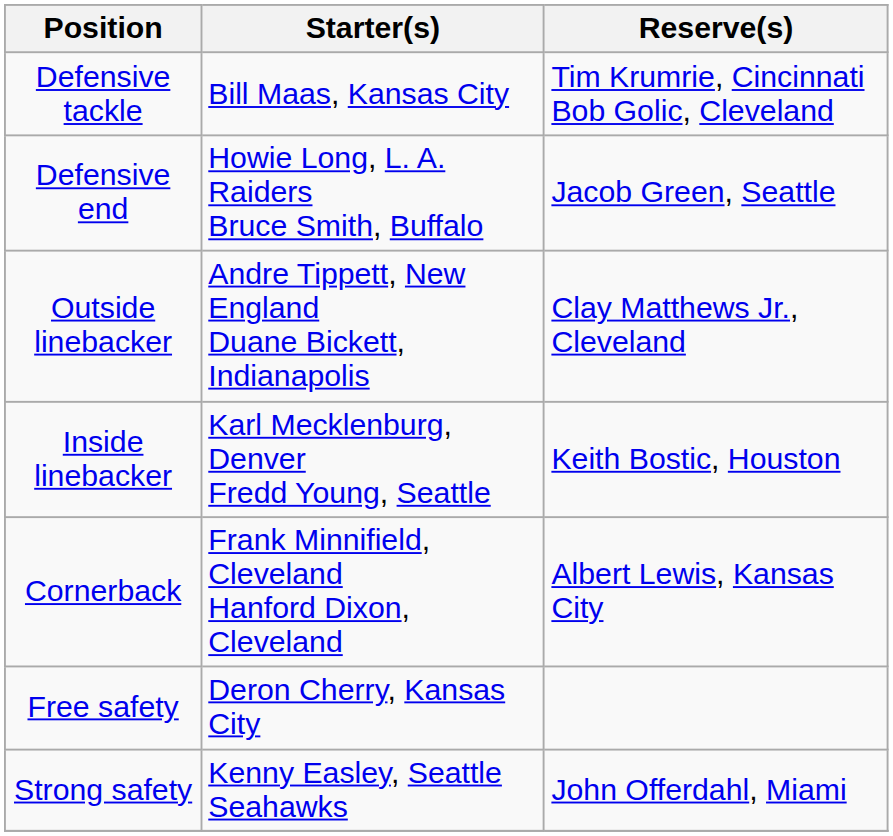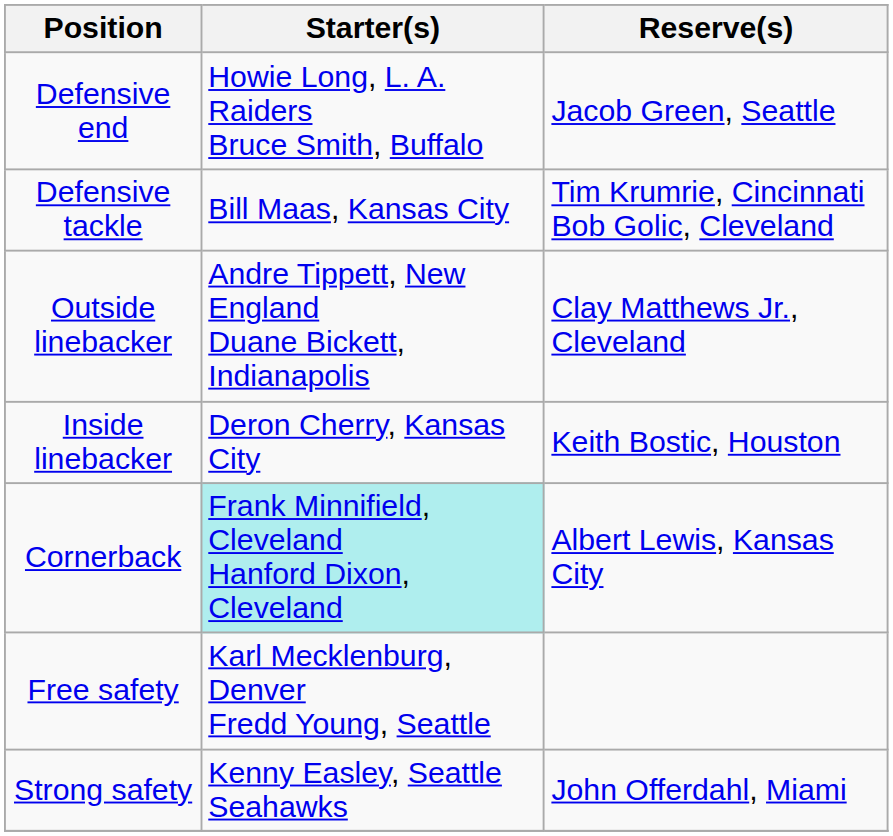 <table class="wikitable" width=75%>
 <tr>
 <th width=10%>Position</th>
 <th width=30%>Starter(s)</th>
 <th width=30%>Reserve(s)</th>
 </tr>
 <tr>
+<td align=center><a href='#'>Defensive end</a></td>
+<td> <a href='#'>Howie Long</a>, <a href='#'>L. A. Raiders</a><br> <a href='#'>Bruce Smith</a>, <a href='#'>Buffalo</a></td>
+<td> <a href='#'>Jacob Green</a>, <a href='#'>Seattle</a></td>
+</tr>
+<tr>
 <td align=center><a href='#'>Defensive tackle</a></td>
 <td> <a href='#'>Bill Maas</a>, <a href='#'>Kansas City</a></td>
 <td> <a href='#'>Tim Krumrie</a>, <a href='#'>Cincinnati</a><br> <a href='#'>Bob Golic</a>, <a href='#'>Cleveland</a></td>
-</tr>
-<tr>
-<td align=center><a href='#'>Defensive end</a></td>
-<td> <a href='#'>Howie Long</a>, <a href='#'>L. A. Raiders</a><br> <a href='#'>Bruce Smith</a>, <a href='#'>Buffalo</a></td>
-<td> <a href='#'>Jacob Green</a>, <a href='#'>Seattle</a></td>
 </tr>
 <tr>
 <td align=center><a href='#'>Outside linebacker</a></td>
 <td> <a href='#'>Andre Tippett</a>, <a href='#'>New England</a><br> <a href='#'>Duane Bickett</a>, <a href='#'>Indianapolis</a></td>
 <td> <a href='#'>Clay Matthews Jr.</a>, <a href='#'>Cleveland</a></td>
 </tr>
 <tr>
 <td align=center><a href='#'>Inside linebacker</a></td>
-<td> <a href='#'>Karl Mecklenburg</a>, <a href='#'>Denver</a><br> <a href='#'>Fredd Young</a>, <a href='#'>Seattle</a></td>
+<td> <a href='#'>Deron Cherry</a>, <a href='#'>Kansas City</a></td>
 <td> <a href='#'>Keith Bostic</a>, <a href='#'>Houston</a></td>
 </tr>
 <tr>
 <td align=center><a href='#'>Cornerback</a></td>
-<td> <a href='#'>Frank Minnifield</a>, <a href='#'>Cleveland</a><br> <a href='#'>Hanford Dixon</a>, <a href='#'>Cleveland</a></td>
+<td style="background: paleturquoise;"> <a href='#'>Frank Minnifield</a>, <a href='#'>Cleveland</a><br> <a href='#'>Hanford Dixon</a>, <a href='#'>Cleveland</a></td>
 <td> <a href='#'>Albert Lewis</a>, <a href='#'>Kansas City</a></td>
 </tr>
 <tr>
 <td align=center><a href='#'>Free safety</a></td>
-<td> <a href='#'>Deron Cherry</a>, <a href='#'>Kansas City</a></td>
+<td> <a href='#'>Karl Mecklenburg</a>, <a href='#'>Denver</a><br> <a href='#'>Fredd Young</a>, <a href='#'>Seattle</a></td>
 <td></td>
 </tr>
 <tr>
 <td align=center><a href='#'>Strong safety</a></td>
 <td> <a href='#'>Kenny Easley</a>, <a href='#'>Seattle Seahawks</a></td>
 <td> <a href='#'>John Offerdahl</a>, <a href='#'>Miami</a></td>
 </tr>
 <tr>
 </tr>
 </table>
